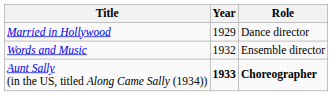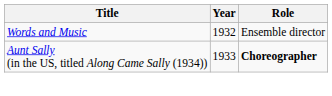 <table class="wikitable">
 <tr>
 <th>Title</th>
 <th>Year</th>
 <th>Role</th>
-</tr>
-<tr>
-<td><em><a href='#'>Married in Hollywood</a></em></td>
-<td>1929</td>
-<td>Dance director</td>
 </tr>
 <tr>
 <td><em><a href='#'>Words and Music</a></em></td>
 <td>1932</td>
 <td>Ensemble director</td>
 </tr>
 <tr>
 <td><em><a href='#'>Aunt Sally</a></em> <br>(in the US, titled <em>Along Came Sally</em> (1934))</td>
-<td><strong>1933</strong></td>
+<td>1933</td>
 <td><strong>Choreographer</strong></td>
 </tr>
 </table>
